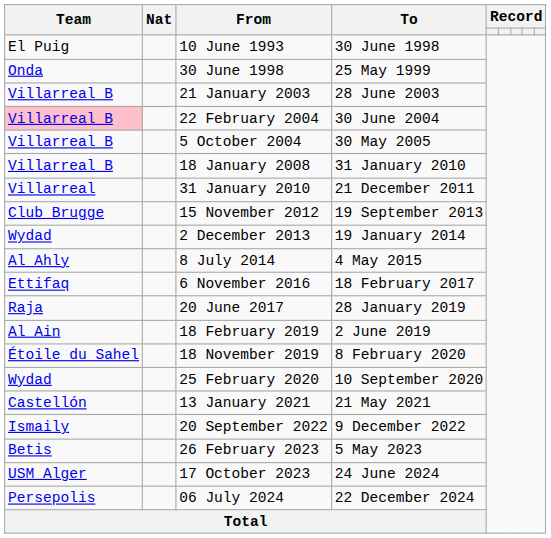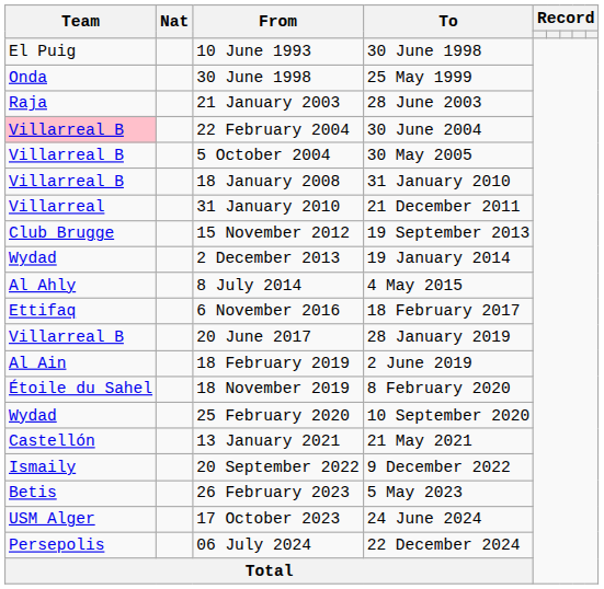 <table class="wikitable" style="text-align: center">
 <tr>
 <th rowspan="2">Team</th>
 <th rowspan="2">Nat</th>
 <th rowspan="2">From</th>
 <th rowspan="2">To</th>
 <th colspan="8">Record</th>
 </tr>
 <tr>
 <th></th>
 <th></th>
 <th></th>
 <th></th>
 <th></th>
 </tr>
 <tr>
 <td align=left>El Puig</td>
 <td></td>
 <td align=left>10 June 1993</td>
 <td align=left>30 June 1998<br></td>
 </tr>
 <tr>
 <td align=left><a href='#'>Onda</a></td>
 <td></td>
 <td align=left>30 June 1998</td>
 <td align=left>25 May 1999<br></td>
 </tr>
 <tr>
-<td align=left><a href='#'>Villarreal B</a></td>
+<td align=left><a href='#'>Raja</a></td>
 <td></td>
 <td align=left>21 January 2003</td>
 <td align=left>28 June 2003<br></td>
 </tr>
 <tr>
 <td align=left style="background: pink;"><a href='#'>Villarreal B</a></td>
 <td></td>
 <td align=left>22 February 2004</td>
 <td align=left>30 June 2004<br></td>
 </tr>
 <tr>
 <td align=left><a href='#'>Villarreal B</a></td>
 <td></td>
 <td align=left>5 October 2004</td>
 <td align=left>30 May 2005<br></td>
 </tr>
 <tr>
 <td align=left><a href='#'>Villarreal B</a></td>
 <td></td>
 <td align=left>18 January 2008</td>
 <td align=left>31 January 2010<br></td>
 </tr>
 <tr>
 <td align=left><a href='#'>Villarreal</a></td>
 <td></td>
 <td align=left>31 January 2010</td>
 <td align=left>21 December 2011<br></td>
 </tr>
 <tr>
 <td align=left><a href='#'>Club Brugge</a></td>
 <td></td>
 <td align=left>15 November 2012</td>
 <td align=left>19 September 2013<br></td>
 </tr>
 <tr>
 <td align=left><a href='#'>Wydad</a></td>
 <td></td>
 <td align=left>2 December 2013</td>
 <td align=left>19 January 2014<br></td>
 </tr>
 <tr>
 <td align=left><a href='#'>Al Ahly</a></td>
 <td></td>
 <td align=left>8 July 2014</td>
 <td align=left>4 May 2015<br></td>
 </tr>
 <tr>
 <td align=left><a href='#'>Ettifaq</a></td>
 <td></td>
 <td align=left>6 November 2016</td>
 <td align=left>18 February 2017<br></td>
 </tr>
 <tr>
-<td align=left><a href='#'>Raja</a></td>
+<td align=left><a href='#'>Villarreal B</a></td>
 <td></td>
 <td align=left>20 June 2017</td>
 <td align=left>28 January 2019<br></td>
 </tr>
 <tr>
 <td align=left><a href='#'>Al Ain</a></td>
 <td></td>
 <td align=left>18 February 2019</td>
 <td align=left>2 June 2019<br></td>
 </tr>
 <tr>
 <td align=left><a href='#'>Étoile du Sahel</a></td>
 <td></td>
 <td align=left>18 November 2019</td>
 <td align=left>8 February 2020<br></td>
 </tr>
 <tr>
 <td align=left><a href='#'>Wydad</a></td>
 <td></td>
 <td align=left>25 February 2020</td>
 <td align=left>10 September 2020<br></td>
 </tr>
 <tr>
 <td align=left><a href='#'>Castellón</a></td>
 <td></td>
 <td align=left>13 January 2021</td>
 <td align=left>21 May 2021<br></td>
 </tr>
 <tr>
 <td align=left><a href='#'>Ismaily</a></td>
 <td></td>
 <td align=left>20 September 2022</td>
 <td align=left>9 December 2022<br></td>
 </tr>
 <tr>
 <td align=left><a href='#'>Betis</a></td>
 <td></td>
 <td align=left>26 February 2023</td>
 <td align=left>5 May 2023<br></td>
 </tr>
 <tr>
 <td align=left><a href='#'>USM Alger</a></td>
 <td></td>
 <td align=left>17 October 2023</td>
 <td align=left>24 June 2024<br></td>
 </tr>
 <tr>
 <td align=left><a href='#'>Persepolis</a></td>
 <td></td>
 <td align=left>06 July 2024</td>
 <td align=left>22 December 2024<br></td>
 </tr>
 <tr>
 <th colspan=4>Total<br></th>
 </tr>
 </table>
